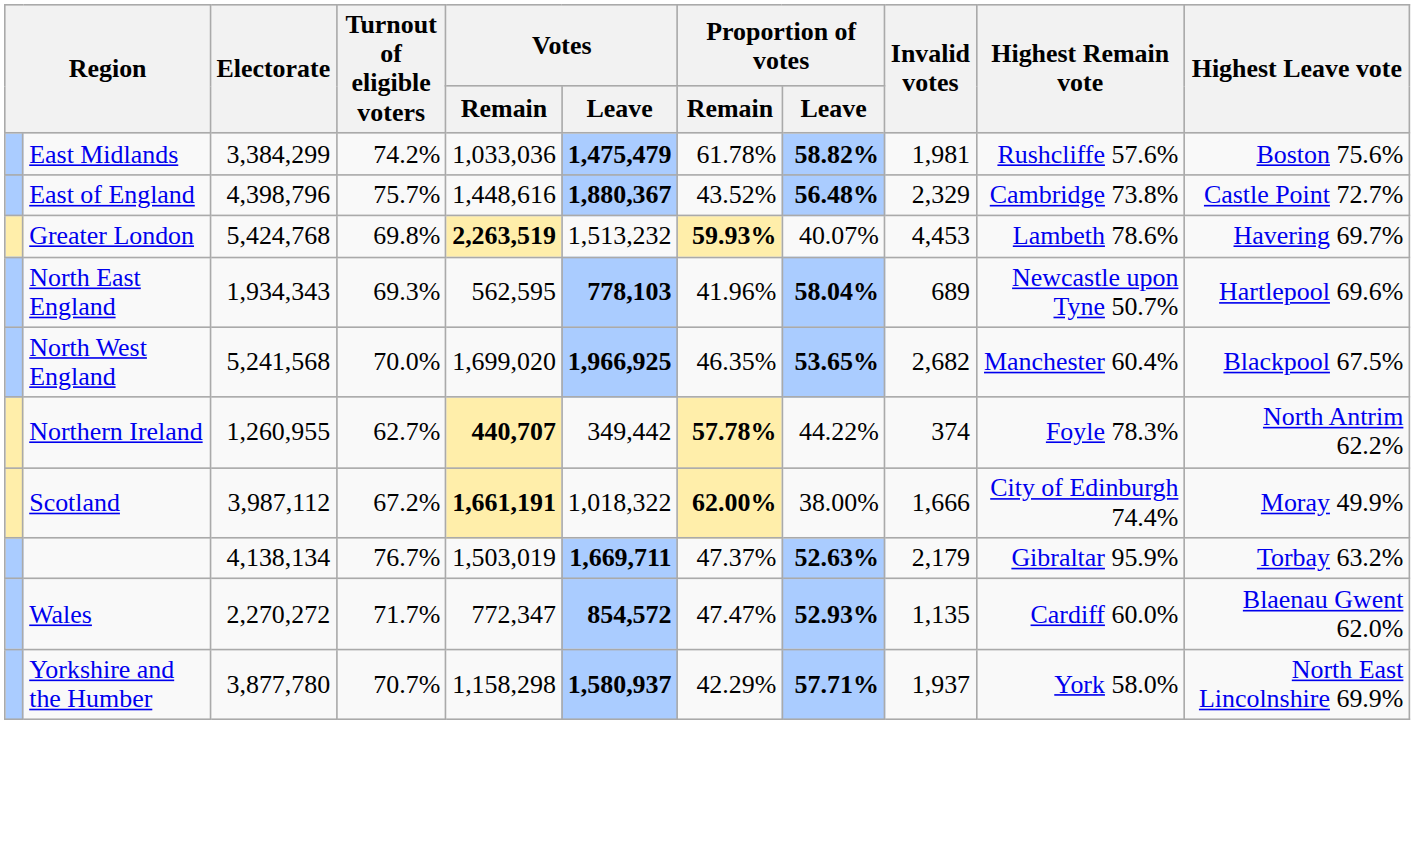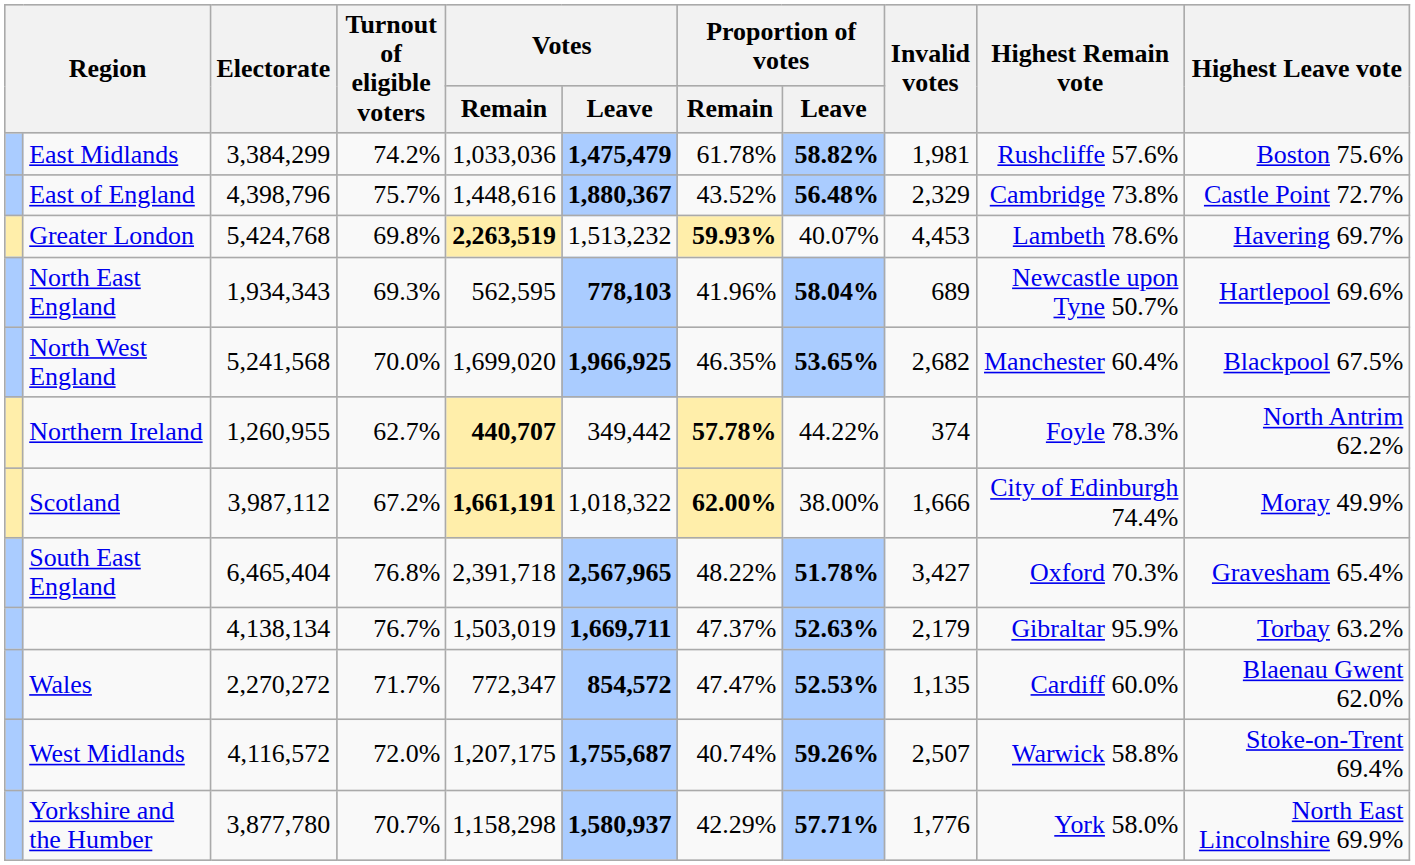 <table class="wikitable sortable">
 <tr>
 <th rowspan=2 colspan=2>Region</th>
 <th rowspan=2>Electorate</th>
 <th rowspan=2>Turnout<br>of eligible<br> voters</th>
 <th colspan=2>Votes</th>
 <th colspan=2>Proportion of votes</th>
 <th rowspan=2 colspan=1>Invalid <br> votes</th>
 <th rowspan=2>Highest Remain vote</th>
 <th rowspan=2>Highest Leave vote</th>
 </tr>
 <tr>
 <th>Remain</th>
 <th>Leave</th>
 <th>Remain</th>
 <th>Leave</th>
 </tr>
 <tr>
 <td style="text-align: right; background:#acf;"> </td>
 <td><a href='#'>East Midlands</a></td>
 <td style="text-align: right;">3,384,299</td>
 <td style="text-align: right;">74.2%</td>
 <td style="text-align: right;">1,033,036</td>
 <td style="text-align: right; background:#acf;"><strong>1,475,479</strong></td>
 <td style="text-align: right;">61.78%</td>
 <td style="text-align: right; background:#acf;"><strong>58.82%</strong></td>
 <td style="text-align: right;">1,981</td>
 <td style="text-align: right;"><a href='#'>Rushcliffe</a> 57.6%</td>
 <td style="text-align: right;"><a href='#'>Boston</a> 75.6%</td>
 </tr>
 <tr>
 <td style="text-align: right; background:#acf;"> </td>
 <td><a href='#'>East of England</a></td>
 <td style="text-align: right;">4,398,796</td>
 <td style="text-align: right;">75.7%</td>
 <td style="text-align: right;">1,448,616</td>
 <td style="text-align: right; background:#acf;"><strong>1,880,367</strong></td>
 <td style="text-align: right;">43.52%</td>
 <td style="text-align: right; background:#acf;"><strong>56.48%</strong></td>
 <td style="text-align: right;">2,329</td>
 <td style="text-align: right;"><a href='#'>Cambridge</a> 73.8%</td>
 <td style="text-align: right;"><a href='#'>Castle Point</a> 72.7%</td>
 </tr>
 <tr>
 <td style="text-align: right; background:#fea;"> </td>
 <td><a href='#'>Greater London</a></td>
 <td style="text-align: right;">5,424,768</td>
 <td style="text-align: right;">69.8%</td>
 <td style="text-align: right; background:#fea;"><strong>2,263,519</strong></td>
 <td style="text-align: right;">1,513,232</td>
 <td style="text-align: right; background:#fea;"><strong>59.93%</strong></td>
 <td style="text-align: right;">40.07%</td>
 <td style="text-align: right;">4,453</td>
 <td style="text-align: right;"><a href='#'>Lambeth</a> 78.6%</td>
 <td style="text-align: right;"><a href='#'>Havering</a> 69.7%</td>
 </tr>
 <tr>
 <td style="text-align: right; background:#acf;"> </td>
 <td><a href='#'>North East England</a></td>
 <td style="text-align: right;">1,934,343</td>
 <td style="text-align: right;">69.3%</td>
 <td style="text-align: right;">562,595</td>
 <td style="text-align: right; background:#acf;"><strong>778,103</strong></td>
 <td style="text-align: right;">41.96%</td>
 <td style="text-align: right; background:#acf;"><strong>58.04%</strong></td>
 <td style="text-align: right;">689</td>
 <td style="text-align: right;"><a href='#'>Newcastle upon Tyne</a> 50.7%</td>
 <td style="text-align: right;"><a href='#'>Hartlepool</a> 69.6%</td>
 </tr>
 <tr>
 <td style="text-align: right; background:#acf;"> </td>
 <td><a href='#'>North West England</a></td>
 <td style="text-align: right;">5,241,568</td>
 <td style="text-align: right;">70.0%</td>
 <td style="text-align: right;">1,699,020</td>
 <td style="text-align: right; background:#acf;"><strong>1,966,925</strong></td>
 <td style="text-align: right;">46.35%</td>
 <td style="text-align: right; background:#acf;"><strong>53.65%</strong></td>
 <td style="text-align: right;">2,682</td>
 <td style="text-align: right;"><a href='#'>Manchester</a> 60.4%</td>
 <td style="text-align: right;"><a href='#'>Blackpool</a> 67.5%</td>
 </tr>
 <tr>
 <td style="text-align: right; background:#fea;"> </td>
 <td><a href='#'>Northern Ireland</a></td>
 <td style="text-align: right;">1,260,955</td>
 <td style="text-align: right;">62.7%</td>
 <td style="text-align: right; background:#fea;"><strong>440,707</strong></td>
 <td style="text-align: right;">349,442</td>
 <td style="text-align: right; background:#fea;"><strong>57.78%</strong></td>
 <td style="text-align: right;">44.22%</td>
 <td style="text-align: right;">374</td>
 <td style="text-align: right;"><a href='#'>Foyle</a> 78.3%</td>
 <td style="text-align: right;"><a href='#'>North Antrim</a> 62.2%</td>
 </tr>
 <tr>
 <td style="text-align: right; background:#fea;"> </td>
 <td><a href='#'>Scotland</a></td>
 <td style="text-align: right;">3,987,112</td>
 <td style="text-align: right;">67.2%</td>
 <td style="text-align: right; background:#fea;"><strong>1,661,191</strong></td>
 <td style="text-align: right;">1,018,322</td>
 <td style="text-align: right; background:#fea;"><strong>62.00%</strong></td>
 <td style="text-align: right;">38.00%</td>
 <td style="text-align: right;">1,666</td>
 <td style="text-align: right;"><a href='#'>City of Edinburgh</a> 74.4%</td>
 <td style="text-align: right;"><a href='#'>Moray</a> 49.9%</td>
 </tr>
 <tr>
 <td style="text-align: right; background:#acf;"> </td>
+<td><a href='#'>South East England</a></td>
+<td style="text-align: right;">6,465,404</td>
+<td style="text-align: right;">76.8%</td>
+<td style="text-align: right;">2,391,718</td>
+<td style="text-align: right; background:#acf;"><strong>2,567,965</strong></td>
+<td style="text-align: right;">48.22%</td>
+<td style="text-align: right; background:#acf;"><strong>51.78%</strong></td>
+<td style="text-align: right;">3,427</td>
+<td style="text-align: right;"><a href='#'>Oxford</a> 70.3%</td>
+<td style="text-align: right;"><a href='#'>Gravesham</a> 65.4%</td>
+</tr>
+<tr>
+<td style="text-align: right; background:#acf;"> </td>
 <td></td>
 <td style="text-align: right;">4,138,134</td>
 <td style="text-align: right;">76.7%</td>
 <td style="text-align: right;">1,503,019</td>
 <td style="text-align: right; background:#acf;"><strong>1,669,711</strong></td>
 <td style="text-align: right;">47.37%</td>
 <td style="text-align: right; background:#acf;"><strong>52.63%</strong></td>
 <td style="text-align: right;">2,179</td>
 <td style="text-align: right;"><a href='#'>Gibraltar</a> 95.9%</td>
 <td style="text-align: right;"><a href='#'>Torbay</a> 63.2%</td>
 </tr>
 <tr>
 <td style="text-align: right; background:#acf;"> </td>
 <td><a href='#'>Wales</a></td>
 <td style="text-align: right;">2,270,272</td>
 <td style="text-align: right;">71.7%</td>
 <td style="text-align: right;">772,347</td>
 <td style="text-align: right; background:#acf;"><strong>854,572</strong></td>
 <td style="text-align: right;">47.47%</td>
-<td style="text-align: right; background:#acf;"><strong>52.93%</strong></td>
+<td style="text-align: right; background:#acf;"><strong>52.53%</strong></td>
 <td style="text-align: right;">1,135</td>
 <td style="text-align: right;"><a href='#'>Cardiff</a> 60.0%</td>
 <td style="text-align: right;"><a href='#'>Blaenau Gwent</a> 62.0%</td>
+</tr>
+<tr>
+<td style="text-align: right; background:#acf;"> </td>
+<td><a href='#'>West Midlands</a></td>
+<td style="text-align: right;">4,116,572</td>
+<td style="text-align: right;">72.0%</td>
+<td style="text-align: right;">1,207,175</td>
+<td style="text-align: right; background:#acf;"><strong>1,755,687</strong></td>
+<td style="text-align: right;">40.74%</td>
+<td style="text-align: right; background:#acf;"><strong>59.26%</strong></td>
+<td style="text-align: right;">2,507</td>
+<td style="text-align: right;"><a href='#'>Warwick</a> 58.8%</td>
+<td style="text-align: right;"><a href='#'>Stoke-on-Trent</a> 69.4%</td>
 </tr>
 <tr>
 <td style="text-align: right; background:#acf;"> </td>
 <td><a href='#'>Yorkshire and the Humber</a></td>
 <td style="text-align: right;">3,877,780</td>
 <td style="text-align: right;">70.7%</td>
 <td style="text-align: right;">1,158,298</td>
 <td style="text-align: right; background:#acf;"><strong>1,580,937</strong></td>
 <td style="text-align: right;">42.29%</td>
 <td style="text-align: right; background:#acf;"><strong>57.71%</strong></td>
-<td style="text-align: right;">1,937</td>
+<td style="text-align: right;">1,776</td>
 <td style="text-align: right;"><a href='#'>York</a> 58.0%</td>
 <td style="text-align: right;"><a href='#'>North East Lincolnshire</a> 69.9%</td>
 </tr>
 </table>
